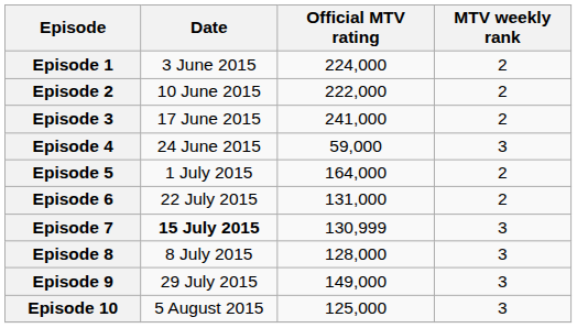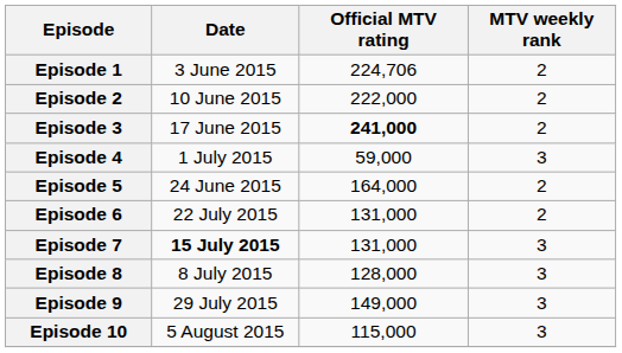 <table class="wikitable sortable" style="text-align:center">
 <tr>
 <th scope="col" style="width:120px;">Episode</th>
 <th scope="col" style="width:120px;">Date</th>
 <th scope="col" style="width:140px;">Official MTV rating</th>
 <th scope="col" style="width:120px;">MTV weekly rank</th>
 </tr>
 <tr>
 <th scope="row">Episode 1</th>
 <td>3 June 2015</td>
-<td>224,000</td>
+<td>224,706</td>
 <td>2</td>
 </tr>
 <tr>
 <th scope="row">Episode 2</th>
 <td>10 June 2015</td>
 <td>222,000</td>
 <td>2</td>
 </tr>
 <tr>
 <th scope="row">Episode 3</th>
 <td>17 June 2015</td>
-<td>241,000</td>
+<td><strong>241,000</strong></td>
 <td>2</td>
 </tr>
 <tr>
 <th scope="row">Episode 4</th>
-<td>24 June 2015</td>
+<td>1 July 2015</td>
 <td>59,000</td>
 <td>3</td>
 </tr>
 <tr>
 <th scope="row">Episode 5</th>
-<td>1 July 2015</td>
+<td>24 June 2015</td>
 <td>164,000</td>
 <td>2</td>
 </tr>
 <tr>
 <th scope="row">Episode 6</th>
 <td>22 July 2015</td>
 <td>131,000</td>
 <td>2</td>
 </tr>
 <tr>
 <th scope="row">Episode 7</th>
 <td><strong>15 July 2015</strong></td>
-<td>130,999</td>
+<td>131,000</td>
 <td>3</td>
 </tr>
 <tr>
 <th scope="row">Episode 8</th>
 <td>8 July 2015</td>
 <td>128,000</td>
 <td>3</td>
 </tr>
 <tr>
 <th scope="row">Episode 9</th>
 <td>29 July 2015</td>
 <td>149,000</td>
 <td>3</td>
 </tr>
 <tr>
 <th scope="row">Episode 10</th>
 <td>5 August 2015</td>
-<td>125,000</td>
+<td>115,000</td>
 <td>3</td>
 </tr>
 <tr>
 </tr>
 </table>
